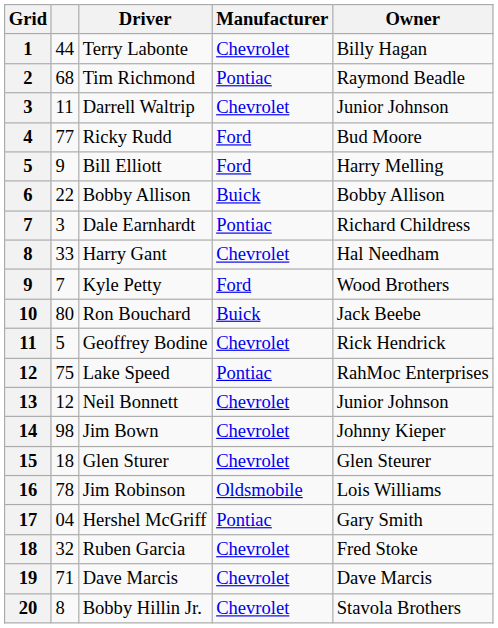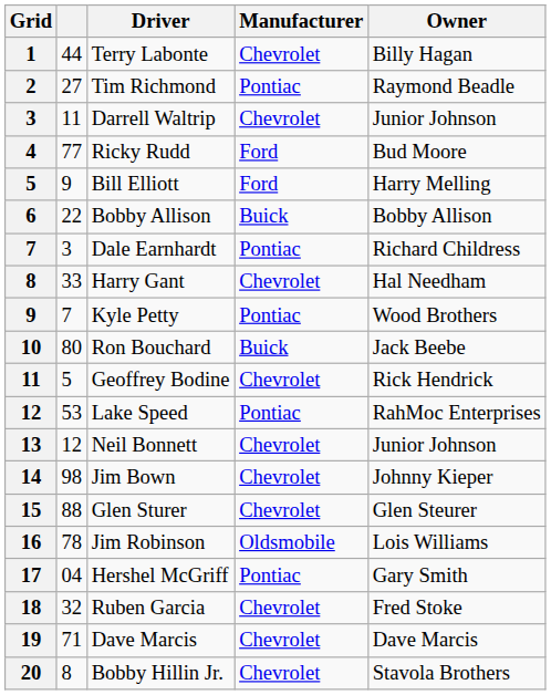 <table class="wikitable">
 <tr>
 <th>Grid</th>
 <th></th>
 <th>Driver</th>
 <th>Manufacturer</th>
 <th>Owner</th>
 </tr>
 <tr>
 <th>1</th>
 <td>44</td>
 <td>Terry Labonte</td>
 <td><a href='#'>Chevrolet</a></td>
 <td>Billy Hagan</td>
 </tr>
 <tr>
 <th>2</th>
-<td>68</td>
+<td>27</td>
 <td>Tim Richmond</td>
 <td><a href='#'>Pontiac</a></td>
 <td>Raymond Beadle</td>
 </tr>
 <tr>
 <th>3</th>
 <td>11</td>
 <td>Darrell Waltrip</td>
 <td><a href='#'>Chevrolet</a></td>
 <td>Junior Johnson</td>
 </tr>
 <tr>
 <th>4</th>
 <td>77</td>
 <td>Ricky Rudd</td>
 <td><a href='#'>Ford</a></td>
 <td>Bud Moore</td>
 </tr>
 <tr>
 <th>5</th>
 <td>9</td>
 <td>Bill Elliott</td>
 <td><a href='#'>Ford</a></td>
 <td>Harry Melling</td>
 </tr>
 <tr>
 <th>6</th>
 <td>22</td>
 <td>Bobby Allison</td>
 <td><a href='#'>Buick</a></td>
 <td>Bobby Allison</td>
 </tr>
 <tr>
 <th>7</th>
 <td>3</td>
 <td>Dale Earnhardt</td>
 <td><a href='#'>Pontiac</a></td>
 <td>Richard Childress</td>
 </tr>
 <tr>
 <th>8</th>
 <td>33</td>
 <td>Harry Gant</td>
 <td><a href='#'>Chevrolet</a></td>
 <td>Hal Needham</td>
 </tr>
 <tr>
 <th>9</th>
 <td>7</td>
 <td>Kyle Petty</td>
-<td><a href='#'>Ford</a></td>
+<td><a href='#'>Pontiac</a></td>
 <td>Wood Brothers</td>
 </tr>
 <tr>
 <th>10</th>
 <td>80</td>
 <td>Ron Bouchard</td>
 <td><a href='#'>Buick</a></td>
 <td>Jack Beebe</td>
 </tr>
 <tr>
 <th>11</th>
 <td>5</td>
 <td>Geoffrey Bodine</td>
 <td><a href='#'>Chevrolet</a></td>
 <td>Rick Hendrick</td>
 </tr>
 <tr>
 <th>12</th>
-<td>75</td>
+<td>53</td>
 <td>Lake Speed</td>
 <td><a href='#'>Pontiac</a></td>
 <td>RahMoc Enterprises</td>
 </tr>
 <tr>
 <th>13</th>
 <td>12</td>
 <td>Neil Bonnett</td>
 <td><a href='#'>Chevrolet</a></td>
 <td>Junior Johnson</td>
 </tr>
 <tr>
 <th>14</th>
 <td>98</td>
 <td>Jim Bown</td>
 <td><a href='#'>Chevrolet</a></td>
 <td>Johnny Kieper</td>
 </tr>
 <tr>
 <th>15</th>
-<td>18</td>
+<td>88</td>
 <td>Glen Sturer</td>
 <td><a href='#'>Chevrolet</a></td>
 <td>Glen Steurer</td>
 </tr>
 <tr>
 <th>16</th>
 <td>78</td>
 <td>Jim Robinson</td>
 <td><a href='#'>Oldsmobile</a></td>
 <td>Lois Williams</td>
 </tr>
 <tr>
 <th>17</th>
 <td>04</td>
 <td>Hershel McGriff</td>
 <td><a href='#'>Pontiac</a></td>
 <td>Gary Smith</td>
 </tr>
 <tr>
 <th>18</th>
 <td>32</td>
 <td>Ruben Garcia</td>
 <td><a href='#'>Chevrolet</a></td>
 <td>Fred Stoke</td>
 </tr>
 <tr>
 <th>19</th>
 <td>71</td>
 <td>Dave Marcis</td>
 <td><a href='#'>Chevrolet</a></td>
 <td>Dave Marcis</td>
 </tr>
 <tr>
 <th>20</th>
 <td>8</td>
 <td>Bobby Hillin Jr.</td>
 <td><a href='#'>Chevrolet</a></td>
 <td>Stavola Brothers</td>
 </tr>
 </table>
